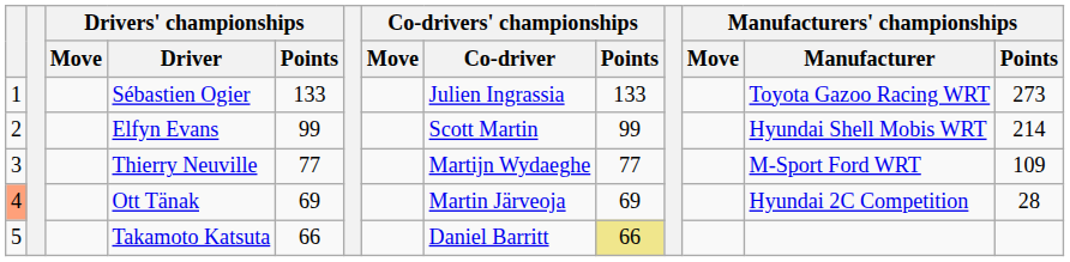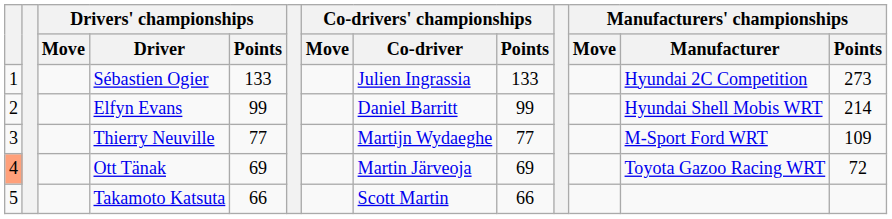 <table class="wikitable" style="font-size:85%;">
 <tr>
 <th rowspan="2"></th>
 <th rowspan="7" style="width:5px;"></th>
 <th colspan="3">Drivers' championships</th>
 <th rowspan="7" style="width:5px;"></th>
 <th colspan="3" nowrap>Co-drivers' championships</th>
 <th rowspan="7" style="width:5px;"></th>
 <th colspan="3" nowrap>Manufacturers' championships</th>
 </tr>
 <tr>
 <th>Move</th>
 <th>Driver</th>
 <th>Points</th>
 <th>Move</th>
 <th>Co-driver</th>
 <th>Points</th>
 <th>Move</th>
 <th>Manufacturer</th>
 <th>Points</th>
 </tr>
 <tr>
 <td align="center">1</td>
 <td align="center"></td>
 <td><a href='#'>Sébastien Ogier</a></td>
 <td align="center">133</td>
 <td align="center"></td>
 <td><a href='#'>Julien Ingrassia</a></td>
 <td align="center">133</td>
 <td align="center"></td>
-<td nowrap><a href='#'>Toyota Gazoo Racing WRT</a></td>
+<td><a href='#'>Hyundai 2C Competition</a></td>
 <td align="center">273</td>
 </tr>
 <tr>
 <td align="center">2</td>
 <td align="center"></td>
 <td><a href='#'>Elfyn Evans</a></td>
 <td align="center">99</td>
 <td align="center"></td>
-<td><a href='#'>Scott Martin</a></td>
+<td><a href='#'>Daniel Barritt</a></td>
 <td align="center">99</td>
 <td align="center"></td>
 <td><a href='#'>Hyundai Shell Mobis WRT</a></td>
 <td align="center">214</td>
 </tr>
 <tr>
 <td align="center">3</td>
 <td align="center"></td>
 <td><a href='#'>Thierry Neuville</a></td>
 <td align="center">77</td>
 <td align="center"></td>
 <td nowrap><a href='#'>Martijn Wydaeghe</a></td>
 <td align="center">77</td>
 <td align="center"></td>
 <td><a href='#'>M-Sport Ford WRT</a></td>
 <td align="center">109</td>
 </tr>
 <tr>
 <td align="center" style="background: lightsalmon;">4</td>
 <td align="center"></td>
 <td><a href='#'>Ott Tänak</a></td>
 <td align="center">69</td>
 <td align="center"></td>
 <td><a href='#'>Martin Järveoja</a></td>
 <td align="center">69</td>
 <td align="center"></td>
-<td><a href='#'>Hyundai 2C Competition</a></td>
-<td align="center">28</td>
+<td nowrap><a href='#'>Toyota Gazoo Racing WRT</a></td>
+<td align="center">72</td>
 </tr>
 <tr>
 <td align="center">5</td>
 <td align="center"></td>
 <td><a href='#'>Takamoto Katsuta</a></td>
 <td align="center">66</td>
 <td align="center"></td>
-<td><a href='#'>Daniel Barritt</a></td>
-<td align="center" style="background: khaki;">66</td>
+<td><a href='#'>Scott Martin</a></td>
+<td align="center">66</td>
 <td></td>
 <td></td>
 <td></td>
 </tr>
 </table>
